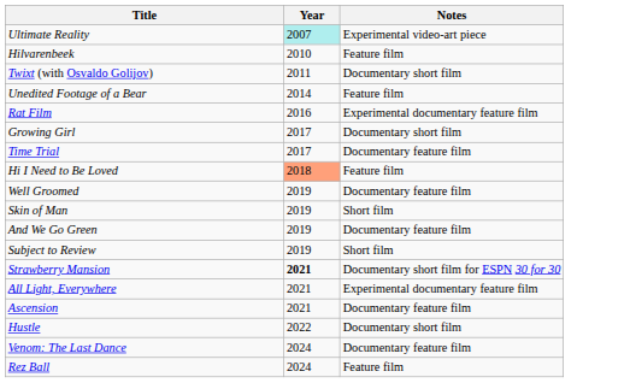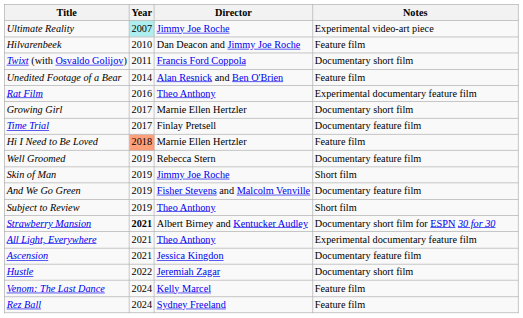 <table class="wikitable sortable">
 <tr>
 <th>Title</th>
 <th>Year</th>
+<th>Director</th>
 <th width=40%>Notes</th>
 </tr>
 <tr>
 <td><em>Ultimate Reality</em></td>
 <td style="background: paleturquoise;">2007</td>
+<td><a href='#'>Jimmy Joe Roche</a></td>
 <td>Experimental video-art piece</td>
 </tr>
 <tr>
 <td><em>Hilvarenbeek</em></td>
 <td>2010</td>
+<td>Dan Deacon and <a href='#'>Jimmy Joe Roche</a></td>
 <td>Feature film</td>
 </tr>
 <tr>
 <td><em><a href='#'>Twixt</a></em> (with <a href='#'>Osvaldo Golijov</a>)</td>
 <td>2011</td>
+<td><a href='#'>Francis Ford Coppola</a></td>
 <td>Documentary short film</td>
 </tr>
 <tr>
 <td><em>Unedited Footage of a Bear</em></td>
 <td>2014</td>
+<td><a href='#'>Alan Resnick</a> and <a href='#'>Ben O'Brien</a></td>
 <td>Feature film</td>
 </tr>
 <tr>
 <td><em><a href='#'>Rat Film</a></em></td>
 <td>2016</td>
+<td><a href='#'>Theo Anthony</a></td>
 <td>Experimental documentary feature film</td>
 </tr>
 <tr>
 <td><em>Growing Girl</em></td>
 <td>2017</td>
+<td>Marnie Ellen Hertzler</td>
 <td>Documentary short film</td>
 </tr>
 <tr>
 <td><em><a href='#'>Time Trial</a></em></td>
 <td>2017</td>
+<td>Finlay Pretsell</td>
 <td>Documentary feature film</td>
 </tr>
 <tr>
 <td><em>Hi I Need to Be Loved</em></td>
 <td style="background: lightsalmon;">2018</td>
+<td>Marnie Ellen Hertzler</td>
 <td>Feature film</td>
 </tr>
 <tr>
 <td><em>Well Groomed</em></td>
 <td>2019</td>
+<td>Rebecca Stern</td>
 <td>Documentary feature film</td>
 </tr>
 <tr>
 <td><em>Skin of Man</em></td>
 <td>2019</td>
+<td><a href='#'>Jimmy Joe Roche</a></td>
 <td>Short film</td>
 </tr>
 <tr>
 <td><em>And We Go Green</em></td>
 <td>2019</td>
+<td><a href='#'>Fisher Stevens</a> and <a href='#'>Malcolm Venville</a></td>
 <td>Documentary feature film</td>
 </tr>
 <tr>
 <td><em>Subject to Review</em></td>
 <td>2019</td>
+<td><a href='#'>Theo Anthony</a></td>
 <td>Short film</td>
 </tr>
 <tr>
 <td><em><a href='#'>Strawberry Mansion</a></em></td>
 <td><strong>2021</strong></td>
+<td>Albert Birney and <a href='#'>Kentucker Audley</a></td>
 <td>Documentary short film for <a href='#'>ESPN</a> <em><a href='#'>30 for 30</a></em></td>
 </tr>
 <tr>
 <td><em><a href='#'>All Light, Everywhere</a></em></td>
 <td>2021</td>
+<td><a href='#'>Theo Anthony</a></td>
 <td>Experimental documentary feature film</td>
 </tr>
 <tr>
 <td><em><a href='#'>Ascension</a></em></td>
 <td>2021</td>
+<td><a href='#'>Jessica Kingdon</a></td>
 <td>Documentary feature film</td>
 </tr>
 <tr>
 <td><em><a href='#'>Hustle</a></em></td>
 <td>2022</td>
+<td><a href='#'>Jeremiah Zagar</a></td>
 <td>Documentary short film</td>
 </tr>
 <tr>
 <td><em><a href='#'>Venom: The Last Dance</a></em></td>
 <td>2024</td>
-<td>Documentary feature film</td>
+<td><a href='#'>Kelly Marcel</a></td>
+<td>Feature film</td>
 </tr>
 <tr>
 <td><em><a href='#'>Rez Ball</a></em></td>
 <td>2024</td>
+<td><a href='#'>Sydney Freeland</a></td>
 <td>Feature film</td>
 </tr>
 </table>
